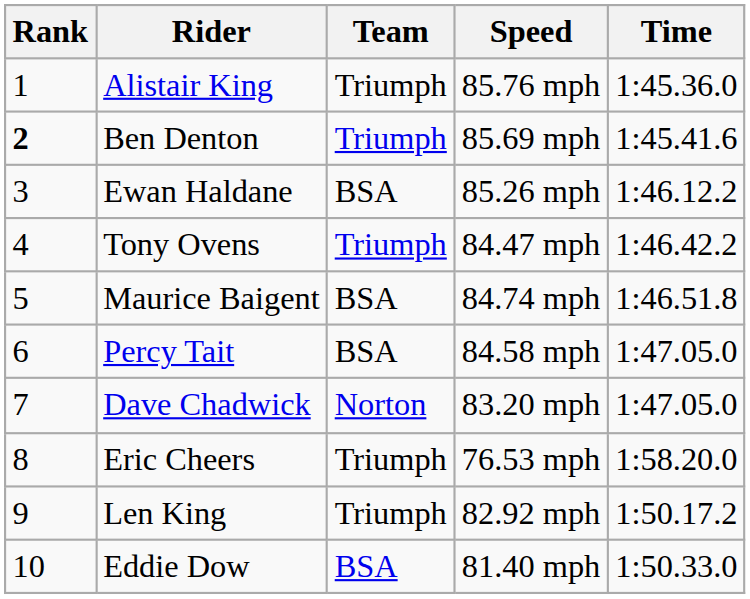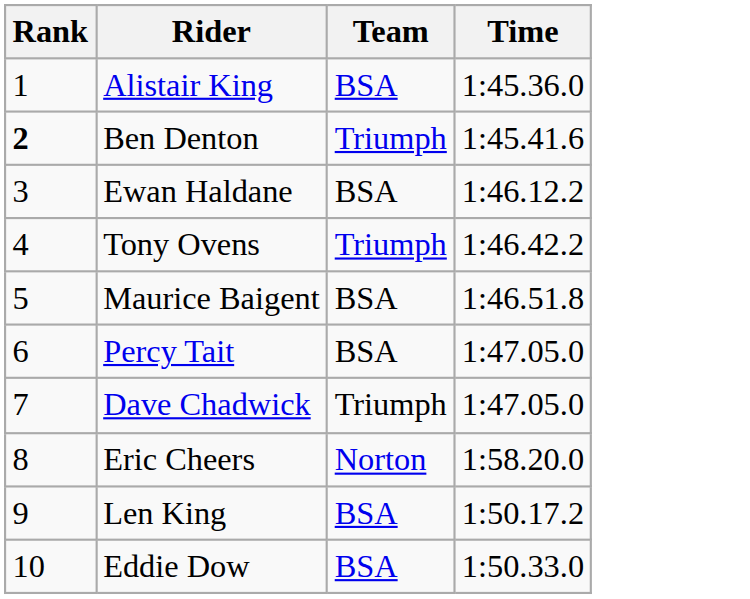 <table class="wikitable" style="font-size: 95%;">
 <tr style="background:#efefef;">
 <th>Rank</th>
 <th>Rider</th>
 <th>Team</th>
-<th>Speed</th>
 <th>Time</th>
 </tr>
 <tr>
 <td>1</td>
 <td> <a href='#'>Alistair King</a></td>
-<td>Triumph</td>
-<td>85.76 mph</td>
+<td><a href='#'>BSA</a></td>
 <td>1:45.36.0</td>
 </tr>
 <tr>
 <td><strong>2</strong></td>
 <td> Ben Denton</td>
 <td><a href='#'>Triumph</a></td>
-<td>85.69 mph</td>
 <td>1:45.41.6</td>
 </tr>
 <tr>
 <td>3</td>
 <td> Ewan Haldane</td>
 <td>BSA</td>
-<td>85.26 mph</td>
 <td>1:46.12.2</td>
 </tr>
 <tr>
 <td>4</td>
 <td> Tony Ovens</td>
 <td><a href='#'>Triumph</a></td>
-<td>84.47 mph</td>
 <td>1:46.42.2</td>
 </tr>
 <tr>
 <td>5</td>
 <td> Maurice Baigent</td>
 <td>BSA</td>
-<td>84.74 mph</td>
 <td>1:46.51.8</td>
 </tr>
 <tr>
 <td>6</td>
 <td> <a href='#'>Percy Tait</a></td>
 <td>BSA</td>
-<td>84.58 mph</td>
 <td>1:47.05.0</td>
 </tr>
 <tr>
 <td>7</td>
 <td> <a href='#'>Dave Chadwick</a></td>
-<td><a href='#'>Norton</a></td>
-<td>83.20 mph</td>
+<td>Triumph</td>
 <td>1:47.05.0</td>
 </tr>
 <tr>
 <td>8</td>
 <td> Eric Cheers</td>
-<td>Triumph</td>
-<td>76.53 mph</td>
+<td><a href='#'>Norton</a></td>
 <td>1:58.20.0</td>
 </tr>
 <tr>
 <td>9</td>
 <td> Len King</td>
-<td>Triumph</td>
-<td>82.92 mph</td>
+<td><a href='#'>BSA</a></td>
 <td>1:50.17.2</td>
 </tr>
 <tr>
 <td>10</td>
 <td> Eddie Dow</td>
 <td><a href='#'>BSA</a></td>
-<td>81.40 mph</td>
 <td>1:50.33.0</td>
 </tr>
 </table>
